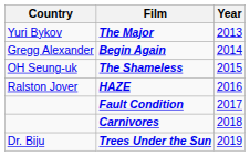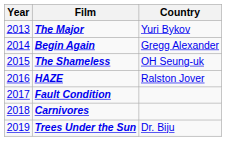 <table class="wikitable">
 <tr>
+<th>Year</th>
+<th>Film</th>
 <th>Country</th>
-<th>Film</th>
-<th>Year</th>
 </tr>
 <tr>
+<td><a href='#'>2013</a></td>
+<td><strong><em><a href='#'>The Major</a></em></strong></td>
 <td> <a href='#'>Yuri Bykov</a></td>
-<td><strong><em><a href='#'>The Major</a></em></strong></td>
-<td><a href='#'>2013</a></td>
 </tr>
 <tr>
+<td><a href='#'>2014</a></td>
+<td><strong><em><a href='#'>Begin Again</a></em></strong></td>
 <td> <a href='#'>Gregg Alexander</a></td>
-<td><strong><em><a href='#'>Begin Again</a></em></strong></td>
-<td><a href='#'>2014</a></td>
 </tr>
 <tr>
+<td><a href='#'>2015</a></td>
+<td><strong><em><a href='#'>The Shameless</a></em></strong></td>
 <td> <a href='#'>OH Seung-uk</a></td>
-<td><strong><em><a href='#'>The Shameless</a></em></strong></td>
-<td><a href='#'>2015</a></td>
 </tr>
 <tr>
+<td><a href='#'>2016</a></td>
+<td><strong><em><a href='#'>HAZE</a></em></strong></td>
 <td> <a href='#'>Ralston Jover</a></td>
-<td><strong><em><a href='#'>HAZE</a></em></strong></td>
-<td><a href='#'>2016</a></td>
 </tr>
 <tr>
+<td><a href='#'>2017</a></td>
+<td><strong><em><a href='#'>Fault Condition</a></em></strong></td>
 <td></td>
-<td><strong><em><a href='#'>Fault Condition</a></em></strong></td>
-<td><a href='#'>2017</a></td>
 </tr>
 <tr>
+<td><a href='#'>2018</a></td>
+<td><strong><em><a href='#'>Carnivores</a></em></strong></td>
 <td></td>
-<td><strong><em><a href='#'>Carnivores</a></em></strong></td>
-<td><a href='#'>2018</a></td>
 </tr>
 <tr>
+<td><a href='#'>2019</a></td>
+<td><strong><em><a href='#'>Trees Under the Sun</a></em></strong></td>
 <td> <a href='#'>Dr. Biju</a></td>
-<td><strong><em><a href='#'>Trees Under the Sun</a></em></strong></td>
-<td><a href='#'>2019</a></td>
 </tr>
 </table>
